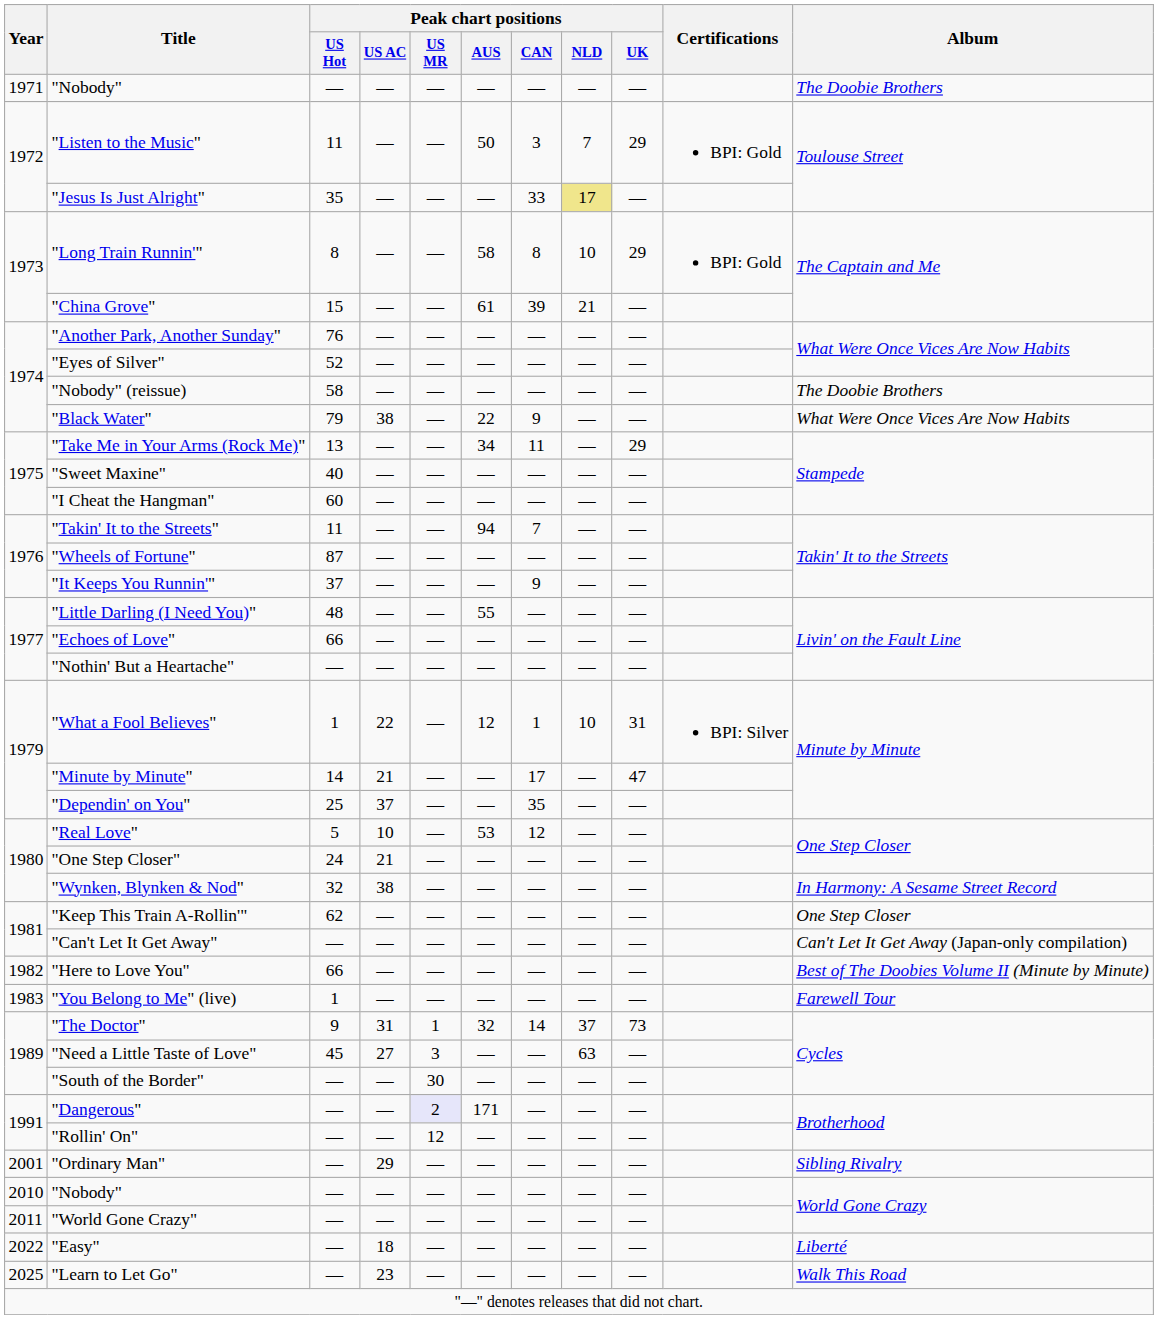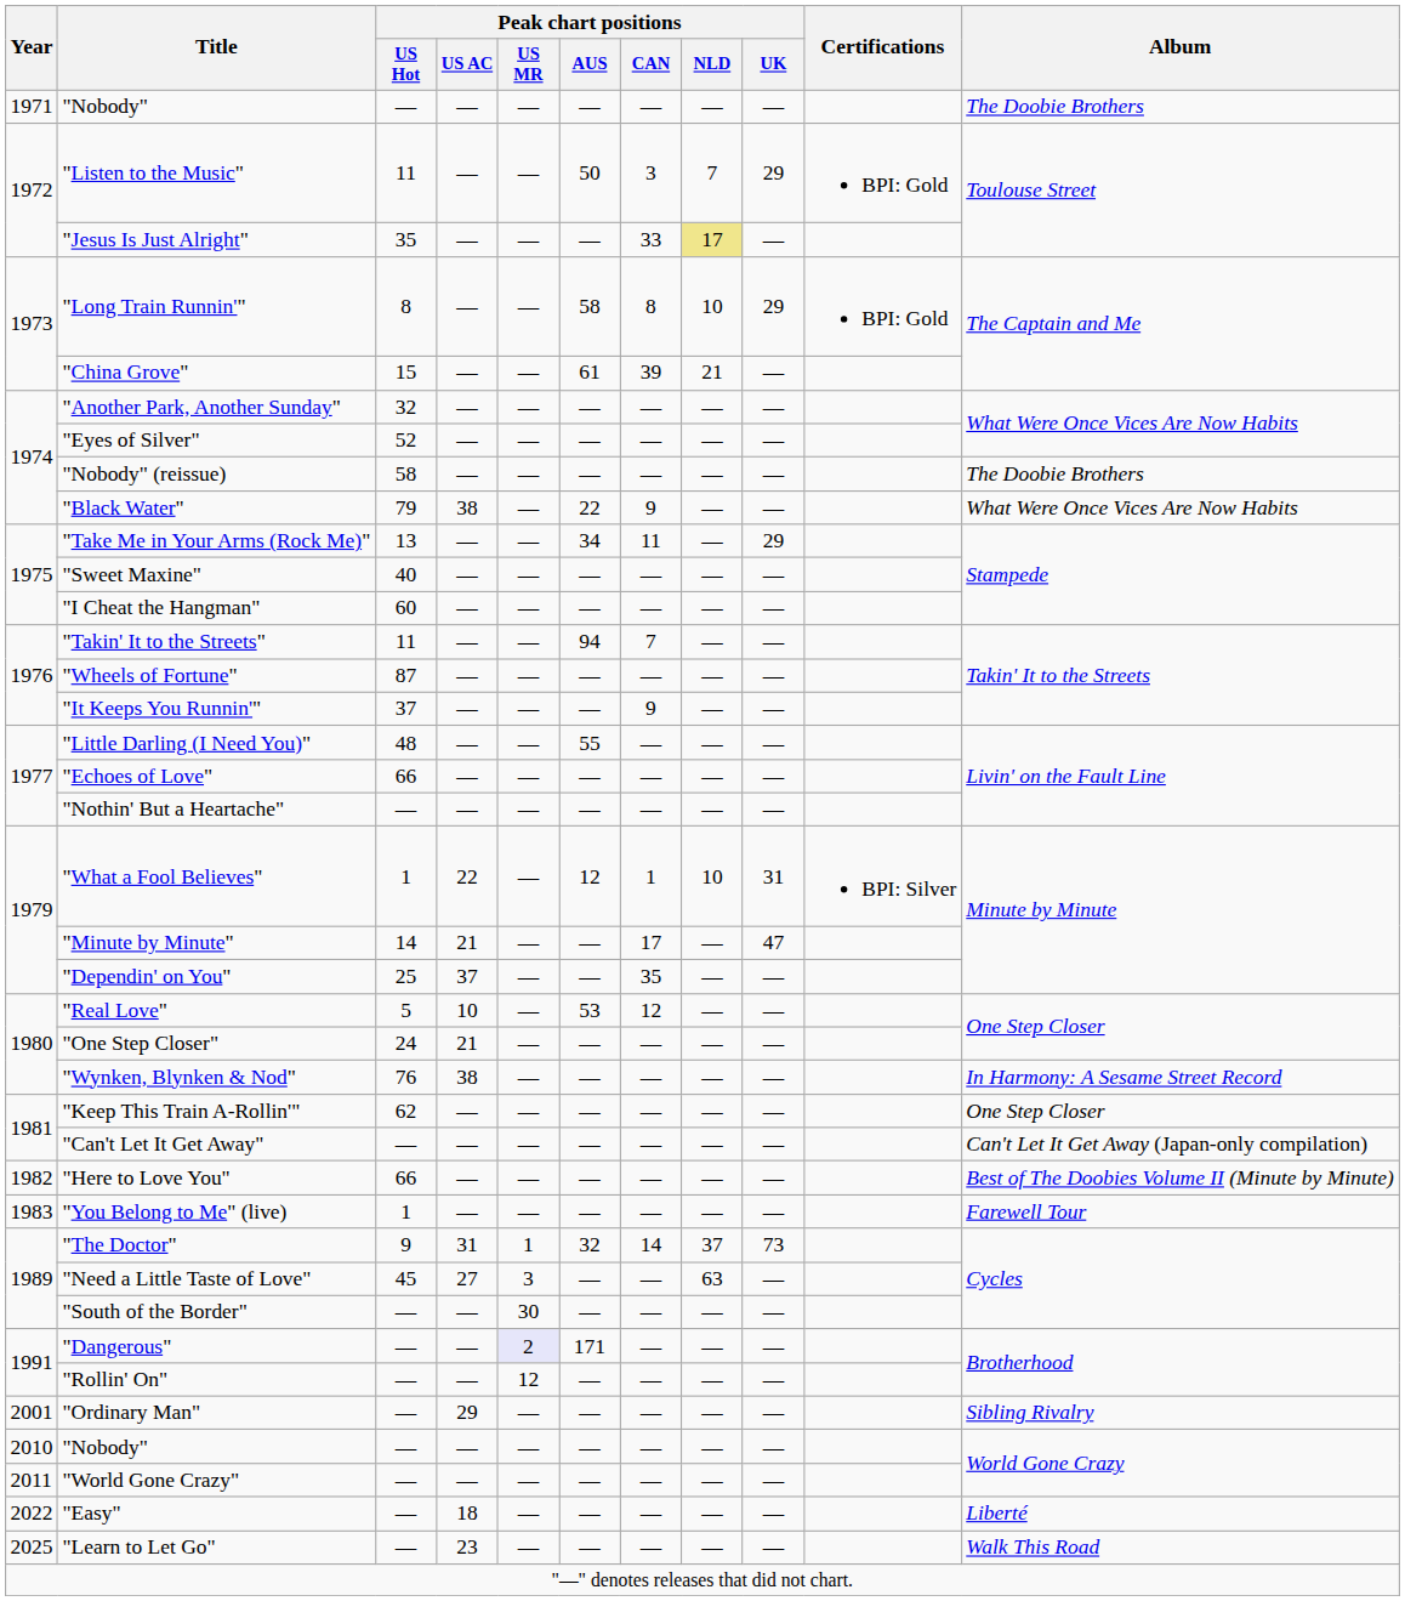 <table class="wikitable">
 <tr>
 <th rowspan="2">Year</th>
 <th rowspan="2">Title</th>
 <th colspan="7">Peak chart positions</th>
 <th rowspan="2">Certifications</th>
 <th rowspan="2">Album</th>
 </tr>
 <tr style="font-size:smaller;">
 <th width="40"><a href='#'>US Hot</a><br></th>
 <th width="40"><a href='#'>US AC</a><br></th>
 <th width="40"><a href='#'>US MR</a><br></th>
 <th width="40"><a href='#'>AUS</a><br></th>
 <th width="40"><a href='#'>CAN</a><br></th>
 <th width="40"><a href='#'>NLD</a><br></th>
 <th width="40"><a href='#'>UK</a><br></th>
 </tr>
 <tr>
 <td>1971</td>
 <td>"Nobody"</td>
 <td align="center">—</td>
 <td align="center">—</td>
 <td align="center">—</td>
 <td align="center">—</td>
 <td align="center">—</td>
 <td align="center">—</td>
 <td align="center">—</td>
 <td></td>
 <td><a href='#'><em>The Doobie Brothers</em></a></td>
 </tr>
 <tr>
 <td rowspan="2">1972</td>
 <td>"<a href='#'>Listen to the Music</a>"</td>
 <td align="center">11</td>
 <td align="center">—</td>
 <td align="center">—</td>
 <td align="center">50</td>
 <td align="center">3</td>
 <td align="center">7</td>
 <td align="center">29</td>
 <td><br><ul><li>BPI: Gold</li></ul></td>
 <td rowspan="2"><em><a href='#'>Toulouse Street</a></em></td>
 </tr>
 <tr>
 <td>"<a href='#'>Jesus Is Just Alright</a>"</td>
 <td align="center">35</td>
 <td align="center">—</td>
 <td align="center">—</td>
 <td align="center">—</td>
 <td align="center">33</td>
 <td align="center" style="background: khaki;">17</td>
 <td align="center">—</td>
 <td></td>
 </tr>
 <tr>
 <td rowspan="2">1973</td>
 <td>"<a href='#'>Long Train Runnin'</a>"</td>
 <td align="center">8</td>
 <td align="center">—</td>
 <td align="center">—</td>
 <td align="center">58</td>
 <td align="center">8</td>
 <td align="center">10</td>
 <td align="center">29</td>
 <td><br><ul><li>BPI: Gold</li></ul></td>
 <td rowspan="2"><em><a href='#'>The Captain and Me</a></em></td>
 </tr>
 <tr>
 <td>"<a href='#'>China Grove</a>"</td>
 <td align="center">15</td>
 <td align="center">—</td>
 <td align="center">—</td>
 <td align="center">61</td>
 <td align="center">39</td>
 <td align="center">21</td>
 <td align="center">—</td>
 <td></td>
 </tr>
 <tr>
 <td rowspan="4">1974</td>
 <td>"<a href='#'>Another Park, Another Sunday</a>"</td>
-<td align="center">76</td>
+<td align="center">32</td>
 <td align="center">—</td>
 <td align="center">—</td>
 <td align="center">—</td>
 <td align="center">—</td>
 <td align="center">—</td>
 <td align="center">—</td>
 <td></td>
 <td rowspan="2"><em><a href='#'>What Were Once Vices Are Now Habits</a></em></td>
 </tr>
 <tr>
 <td>"Eyes of Silver"</td>
 <td align="center">52</td>
 <td align="center">—</td>
 <td align="center">—</td>
 <td align="center">—</td>
 <td align="center">—</td>
 <td align="center">—</td>
 <td align="center">—</td>
 <td></td>
 </tr>
 <tr>
 <td>"Nobody" (reissue)</td>
 <td align="center">58</td>
 <td align="center">—</td>
 <td align="center">—</td>
 <td align="center">—</td>
 <td align="center">—</td>
 <td align="center">—</td>
 <td align="center">—</td>
 <td></td>
 <td><em>The Doobie Brothers</em></td>
 </tr>
 <tr>
 <td>"<a href='#'>Black Water</a>"</td>
 <td align="center">79</td>
 <td align="center">38</td>
 <td align="center">—</td>
 <td align="center">22</td>
 <td align="center">9</td>
 <td align="center">—</td>
 <td align="center">—</td>
 <td></td>
 <td><em>What Were Once Vices Are Now Habits</em></td>
 </tr>
 <tr>
 <td rowspan="3">1975</td>
 <td>"<a href='#'>Take Me in Your Arms (Rock Me)</a>"</td>
 <td align="center">13</td>
 <td align="center">—</td>
 <td align="center">—</td>
 <td align="center">34</td>
 <td align="center">11</td>
 <td align="center">—</td>
 <td align="center">29</td>
 <td></td>
 <td rowspan="3"><a href='#'><em>Stampede</em></a></td>
 </tr>
 <tr>
 <td>"Sweet Maxine"</td>
 <td align="center">40</td>
 <td align="center">—</td>
 <td align="center">—</td>
 <td align="center">—</td>
 <td align="center">—</td>
 <td align="center">—</td>
 <td align="center">—</td>
 <td></td>
 </tr>
 <tr>
 <td>"I Cheat the Hangman"</td>
 <td align="center">60</td>
 <td align="center">—</td>
 <td align="center">—</td>
 <td align="center">—</td>
 <td align="center">—</td>
 <td align="center">—</td>
 <td align="center">—</td>
 <td></td>
 </tr>
 <tr>
 <td rowspan="3">1976</td>
 <td>"<a href='#'>Takin' It to the Streets</a>"</td>
 <td align="center">11</td>
 <td align="center">—</td>
 <td align="center">—</td>
 <td align="center">94</td>
 <td align="center">7</td>
 <td align="center">—</td>
 <td align="center">—</td>
 <td></td>
 <td rowspan="3"><a href='#'><em>Takin' It to the Streets</em></a></td>
 </tr>
 <tr>
 <td>"<a href='#'>Wheels of Fortune</a>"</td>
 <td align="center">87</td>
 <td align="center">—</td>
 <td align="center">—</td>
 <td align="center">—</td>
 <td align="center">—</td>
 <td align="center">—</td>
 <td align="center">—</td>
 <td></td>
 </tr>
 <tr>
 <td>"<a href='#'>It Keeps You Runnin'</a>"</td>
 <td align="center">37</td>
 <td align="center">—</td>
 <td align="center">—</td>
 <td align="center">—</td>
 <td align="center">9</td>
 <td align="center">—</td>
 <td align="center">—</td>
 <td></td>
 </tr>
 <tr>
 <td rowspan="3">1977</td>
 <td>"<a href='#'>Little Darling (I Need You)</a>"</td>
 <td align="center">48</td>
 <td align="center">—</td>
 <td align="center">—</td>
 <td align="center">55</td>
 <td align="center">—</td>
 <td align="center">—</td>
 <td align="center">—</td>
 <td></td>
 <td rowspan="3"><em><a href='#'>Livin' on the Fault Line</a></em></td>
 </tr>
 <tr>
 <td>"<a href='#'>Echoes of Love</a>"</td>
 <td align="center">66</td>
 <td align="center">—</td>
 <td align="center">—</td>
 <td align="center">—</td>
 <td align="center">—</td>
 <td align="center">—</td>
 <td align="center">—</td>
 <td></td>
 </tr>
 <tr>
 <td>"Nothin' But a Heartache"</td>
 <td align="center">—</td>
 <td align="center">—</td>
 <td align="center">—</td>
 <td align="center">—</td>
 <td align="center">—</td>
 <td align="center">—</td>
 <td align="center">—</td>
 <td></td>
 </tr>
 <tr>
 <td rowspan="3">1979</td>
 <td>"<a href='#'>What a Fool Believes</a>"</td>
 <td align="center">1</td>
 <td align="center">22</td>
 <td align="center">—</td>
 <td align="center">12</td>
 <td align="center">1</td>
 <td align="center">10</td>
 <td align="center">31</td>
 <td><br><ul><li>BPI: Silver</li></ul></td>
 <td rowspan="3"><em><a href='#'>Minute by Minute</a></em></td>
 </tr>
 <tr>
 <td>"<a href='#'>Minute by Minute</a>"</td>
 <td align="center">14</td>
 <td align="center">21</td>
 <td align="center">—</td>
 <td align="center">—</td>
 <td align="center">17</td>
 <td align="center">—</td>
 <td align="center">47</td>
 <td></td>
 </tr>
 <tr>
 <td>"<a href='#'>Dependin' on You</a>"</td>
 <td align="center">25</td>
 <td align="center">37</td>
 <td align="center">—</td>
 <td align="center">—</td>
 <td align="center">35</td>
 <td align="center">—</td>
 <td align="center">—</td>
 <td></td>
 </tr>
 <tr>
 <td rowspan="3">1980</td>
 <td>"<a href='#'>Real Love</a>"</td>
 <td align="center">5</td>
 <td align="center">10</td>
 <td align="center">—</td>
 <td align="center">53</td>
 <td align="center">12</td>
 <td align="center">—</td>
 <td align="center">—</td>
 <td></td>
 <td rowspan="2"><a href='#'><em>One Step Closer</em></a></td>
 </tr>
 <tr>
 <td>"One Step Closer"</td>
 <td align="center">24</td>
 <td align="center">21</td>
 <td align="center">—</td>
 <td align="center">—</td>
 <td align="center">—</td>
 <td align="center">—</td>
 <td align="center">—</td>
 <td></td>
 </tr>
 <tr>
 <td>"<a href='#'>Wynken, Blynken & Nod</a>"</td>
-<td align="center">32</td>
+<td align="center">76</td>
 <td align="center">38</td>
 <td align="center">—</td>
 <td align="center">—</td>
 <td align="center">—</td>
 <td align="center">—</td>
 <td align="center">—</td>
 <td></td>
 <td><a href='#'><em>In Harmony: A Sesame Street Record</em></a></td>
 </tr>
 <tr>
 <td rowspan="2">1981</td>
 <td>"Keep This Train A-Rollin'"</td>
 <td align="center">62</td>
 <td align="center">—</td>
 <td align="center">—</td>
 <td align="center">—</td>
 <td align="center">—</td>
 <td align="center">—</td>
 <td align="center">—</td>
 <td></td>
 <td><em>One Step Closer</em></td>
 </tr>
 <tr>
 <td>"Can't Let It Get Away"</td>
 <td align="center">—</td>
 <td align="center">—</td>
 <td align="center">—</td>
 <td align="center">—</td>
 <td align="center">—</td>
 <td align="center">—</td>
 <td align="center">—</td>
 <td></td>
 <td><em>Can't Let It Get Away</em> (Japan-only compilation)</td>
 </tr>
 <tr>
 <td>1982</td>
 <td>"Here to Love You"</td>
 <td align="center">66</td>
 <td align="center">—</td>
 <td align="center">—</td>
 <td align="center">—</td>
 <td align="center">—</td>
 <td align="center">—</td>
 <td align="center">—</td>
 <td></td>
 <td><em><a href='#'>Best of The Doobies Volume II</a> (Minute by Minute)</em></td>
 </tr>
 <tr>
 <td>1983</td>
 <td>"<a href='#'>You Belong to Me</a>" (live)</td>
 <td align="center">1</td>
 <td align="center">—</td>
 <td align="center">—</td>
 <td align="center">—</td>
 <td align="center">—</td>
 <td align="center">—</td>
 <td align="center">—</td>
 <td></td>
 <td><a href='#'><em>Farewell Tour</em></a></td>
 </tr>
 <tr>
 <td rowspan="3">1989</td>
 <td>"<a href='#'>The Doctor</a>"</td>
 <td align="center">9</td>
 <td align="center">31</td>
 <td align="center">1</td>
 <td align="center">32</td>
 <td align="center">14</td>
 <td align="center">37</td>
 <td align="center">73</td>
 <td></td>
 <td rowspan="3"><a href='#'><em>Cycles</em></a></td>
 </tr>
 <tr>
 <td>"Need a Little Taste of Love"</td>
 <td align="center">45</td>
 <td align="center">27</td>
 <td align="center">3</td>
 <td align="center">—</td>
 <td align="center">—</td>
 <td align="center">63</td>
 <td align="center">—</td>
 <td></td>
 </tr>
 <tr>
 <td>"South of the Border"</td>
 <td align="center">—</td>
 <td align="center">—</td>
 <td align="center">30</td>
 <td align="center">—</td>
 <td align="center">—</td>
 <td align="center">—</td>
 <td align="center">—</td>
 <td></td>
 </tr>
 <tr>
 <td rowspan="2">1991</td>
 <td>"<a href='#'>Dangerous</a>"</td>
 <td align="center">—</td>
 <td align="center">—</td>
 <td align="center" style="background: lavender;">2</td>
 <td align="center">171</td>
 <td align="center">—</td>
 <td align="center">—</td>
 <td align="center">—</td>
 <td></td>
 <td rowspan="2"><a href='#'><em>Brotherhood</em></a></td>
 </tr>
 <tr>
 <td>"Rollin' On"</td>
 <td align="center">—</td>
 <td align="center">—</td>
 <td align="center">12</td>
 <td align="center">—</td>
 <td align="center">—</td>
 <td align="center">—</td>
 <td align="center">—</td>
 <td></td>
 </tr>
 <tr>
 <td>2001</td>
 <td>"Ordinary Man"</td>
 <td align="center">—</td>
 <td align="center">29</td>
 <td align="center">—</td>
 <td align="center">—</td>
 <td align="center">—</td>
 <td align="center">—</td>
 <td align="center">—</td>
 <td></td>
 <td><a href='#'><em>Sibling Rivalry</em></a></td>
 </tr>
 <tr>
 <td>2010</td>
 <td>"Nobody"</td>
 <td align="center">—</td>
 <td align="center">—</td>
 <td align="center">—</td>
 <td align="center">—</td>
 <td align="center">—</td>
 <td align="center">—</td>
 <td align="center">—</td>
 <td></td>
 <td rowspan="2"><a href='#'><em>World Gone Crazy</em></a></td>
 </tr>
 <tr>
 <td>2011</td>
 <td>"World Gone Crazy"</td>
 <td align="center">—</td>
 <td align="center">—</td>
 <td align="center">—</td>
 <td align="center">—</td>
 <td align="center">—</td>
 <td align="center">—</td>
 <td align="center">—</td>
 <td></td>
 </tr>
 <tr>
 <td>2022</td>
 <td>"Easy"</td>
 <td align="center">—</td>
 <td align="center">18</td>
 <td align="center">—</td>
 <td align="center">—</td>
 <td align="center">—</td>
 <td align="center">—</td>
 <td align="center">—</td>
 <td></td>
 <td><em><a href='#'>Liberté</a></em></td>
 </tr>
 <tr>
 <td>2025</td>
 <td>"Learn to Let Go"</td>
 <td align="center">—</td>
 <td align="center">23</td>
 <td align="center">—</td>
 <td align="center">—</td>
 <td align="center">—</td>
 <td align="center">—</td>
 <td align="center">—</td>
 <td></td>
 <td><em><a href='#'>Walk This Road</a></em></td>
 </tr>
 <tr>
 <td colspan="11" style="text-align:center;font-size:90%">"—" denotes releases that did not chart.</td>
 </tr>
 </table>
